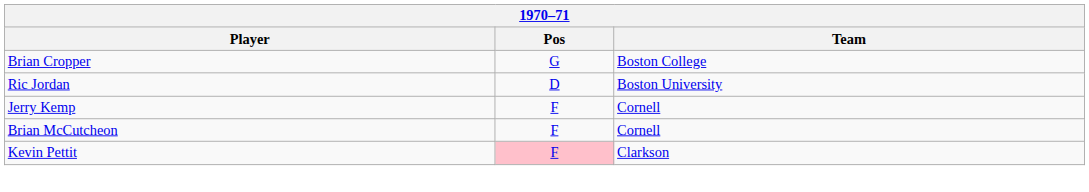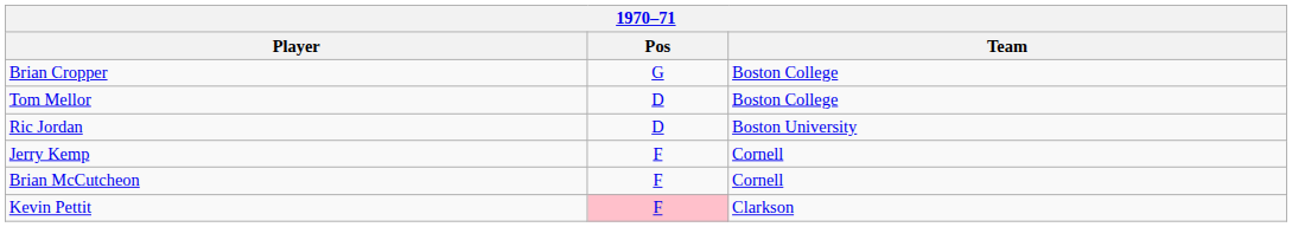 <table class="wikitable" width=95%>
 <tr>
 <th colspan=3><a href='#'>1970–71</a></th>
 </tr>
 <tr>
 <th>Player</th>
 <th>Pos</th>
 <th>Team</th>
 </tr>
 <tr>
 <td><a href='#'>Brian Cropper</a></td>
 <td align=center><a href='#'>G</a></td>
+<td><a href='#'>Boston College</a></td>
+</tr>
+<tr>
+<td><a href='#'>Tom Mellor</a></td>
+<td align=center><a href='#'>D</a></td>
 <td><a href='#'>Boston College</a></td>
 </tr>
 <tr>
 <td><a href='#'>Ric Jordan</a></td>
 <td align=center><a href='#'>D</a></td>
 <td><a href='#'>Boston University</a></td>
 </tr>
 <tr>
 <td><a href='#'>Jerry Kemp</a></td>
 <td align=center><a href='#'>F</a></td>
 <td><a href='#'>Cornell</a></td>
 </tr>
 <tr>
 <td><a href='#'>Brian McCutcheon</a></td>
 <td align=center><a href='#'>F</a></td>
 <td><a href='#'>Cornell</a></td>
 </tr>
 <tr>
 <td><a href='#'>Kevin Pettit</a></td>
 <td align=center style="background: pink;"><a href='#'>F</a></td>
 <td><a href='#'>Clarkson</a></td>
 </tr>
 </table>
